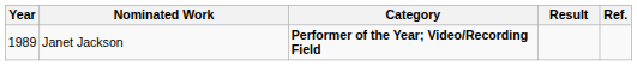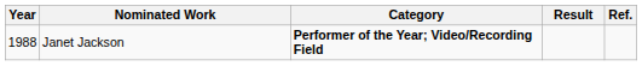 <table class="wikitable" width="50%">
 <tr>
 <th width="5%">Year</th>
 <th width="40%">Nominated Work</th>
 <th width="40%">Category</th>
 <th width="10%">Result</th>
 <th width="5%">Ref.</th>
 </tr>
 <tr>
-<td>1989</td>
+<td>1988</td>
 <td>Janet Jackson</td>
 <td><strong>Performer of the Year; Video/Recording Field</strong></td>
 <td></td>
 <td></td>
 </tr>
 </table>
